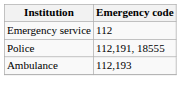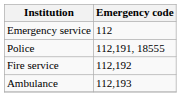 <table class="wikitable">
 <tr>
 <th>Institution</th>
 <th>Emergency code</th>
 </tr>
 <tr>
 <td>Emergency service</td>
 <td>112</td>
 </tr>
 <tr>
 <td>Police</td>
 <td>112,191, 18555</td>
 </tr>
 <tr>
+<td>Fire service</td>
+<td>112,192</td>
+</tr>
+<tr>
 <td>Ambulance</td>
 <td>112,193</td>
 </tr>
 <tr>
 </tr>
 </table>
